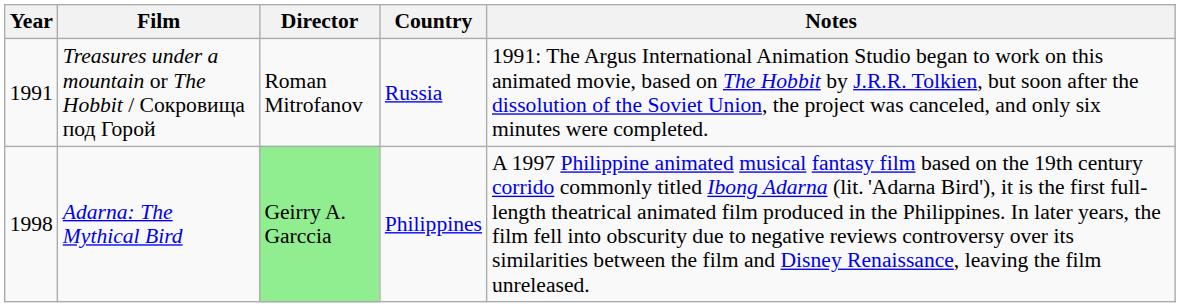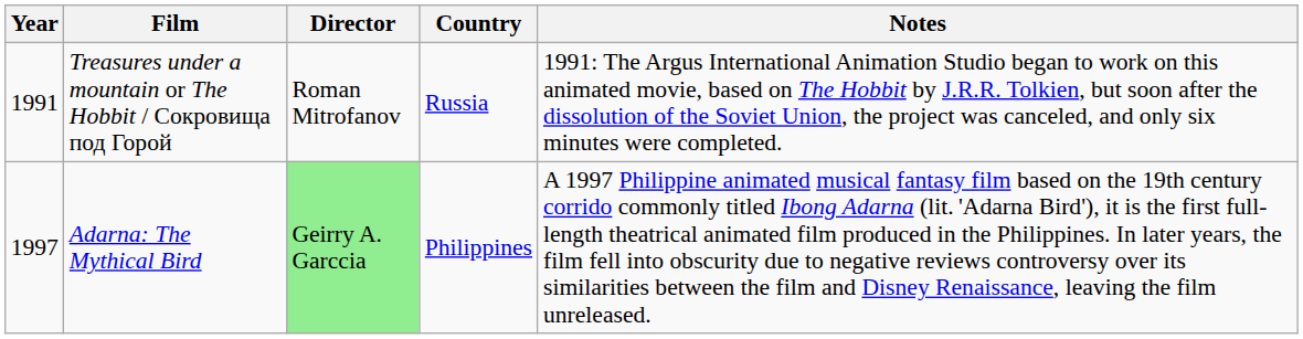 <table class="wikitable">
 <tr>
 <th>Year</th>
 <th>Film</th>
 <th>Director</th>
 <th>Country</th>
 <th>Notes</th>
 </tr>
 <tr>
 <td>1991</td>
 <td><em>Treasures under a mountain</em> or <em>The Hobbit</em> / Сокровища под Горой</td>
 <td>Roman Mitrofanov</td>
 <td><a href='#'>Russia</a></td>
 <td>1991: The Argus International Animation Studio began to work on this animated movie, based on <em><a href='#'>The Hobbit</a></em> by <a href='#'>J.R.R. Tolkien</a>, but soon after the <a href='#'>dissolution of the Soviet Union</a>, the project was canceled, and only six minutes were completed.</td>
 </tr>
 <tr>
-<td>1998</td>
+<td>1997</td>
 <td><em><a href='#'>Adarna: The Mythical Bird</a></em></td>
 <td style="background: lightgreen;">Geirry A. Garccia</td>
 <td><a href='#'>Philippines</a></td>
 <td>A 1997 <a href='#'>Philippine animated</a> <a href='#'>musical</a> <a href='#'>fantasy film</a> based on the 19th century <a href='#'>corrido</a> commonly titled <em><a href='#'>Ibong Adarna</a></em> (<abbr>lit.</abbr> 'Adarna Bird'), it is the first full-length theatrical animated film produced in the Philippines. In later years, the film fell into obscurity due to negative reviews controversy over its similarities between the film and <a href='#'>Disney Renaissance</a>, leaving the film unreleased.</td>
 </tr>
 </table>
